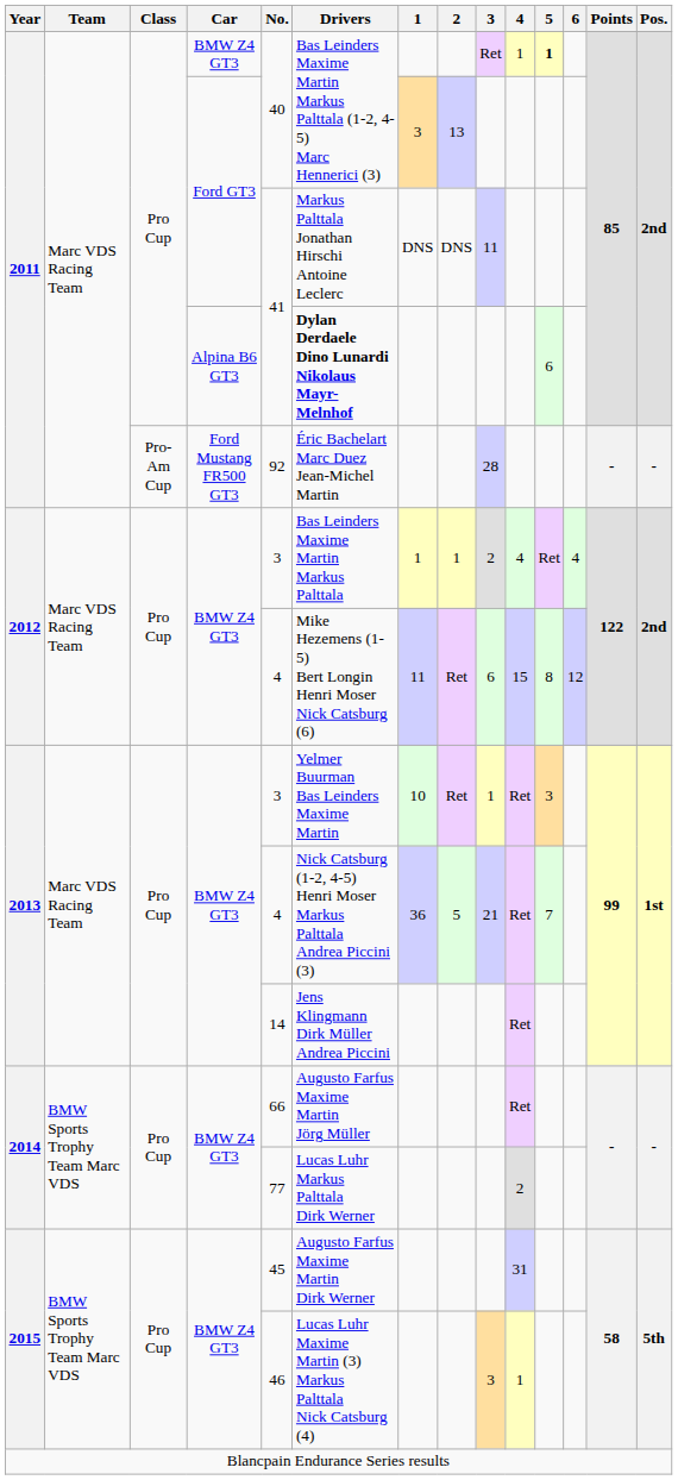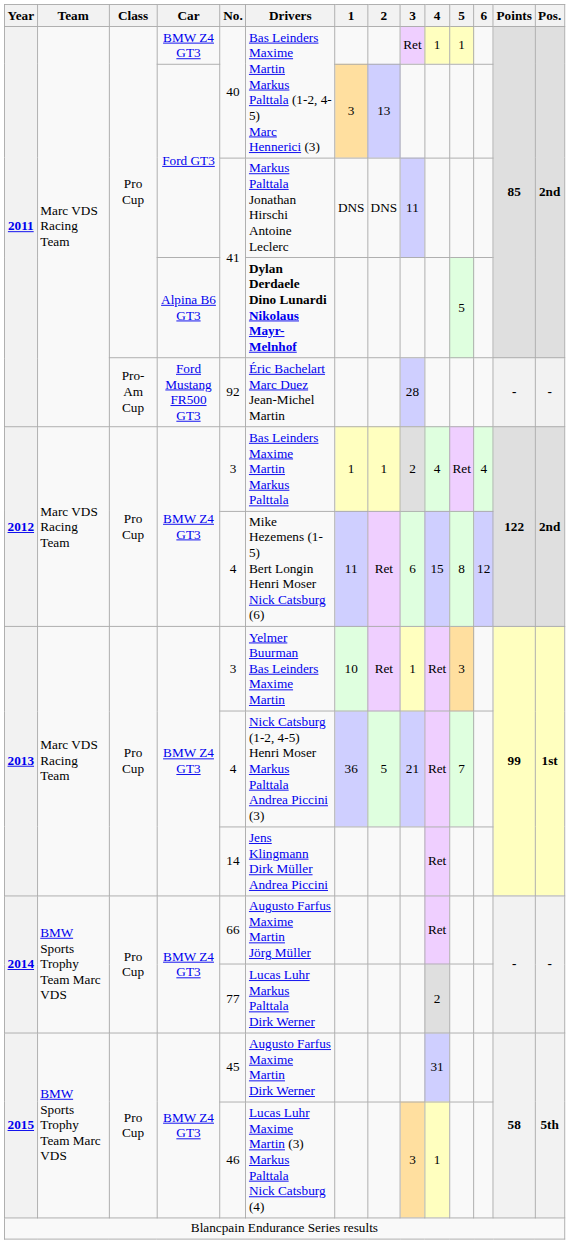 <table class="wikitable" style="font-size: 90%; text-align: center;">
 <tr>
 <th>Year</th>
 <th>Team</th>
 <th>Class</th>
 <th>Car</th>
 <th>No.</th>
 <th>Drivers</th>
 <th>1</th>
 <th>2</th>
 <th>3</th>
 <th>4</th>
 <th>5</th>
 <th>6</th>
 <th>Points</th>
 <th>Pos.</th>
 </tr>
 <tr>
 <th rowspan="5"><a href='#'>2011</a></th>
 <td rowspan="5" align="left"> Marc VDS Racing Team</td>
 <td rowspan="4">Pro Cup</td>
 <td><a href='#'>BMW Z4 GT3</a></td>
 <td rowspan="2">40</td>
 <td rowspan="2" align="left"> <a href='#'>Bas Leinders</a><br> <a href='#'>Maxime Martin</a><br> <a href='#'>Markus Palttala</a> (1-2, 4-5)<br> <a href='#'>Marc Hennerici</a> (3)</td>
 <td></td>
 <td></td>
 <td style="background:#efcfff;">Ret</td>
 <td style="background:#ffffbf;">1</td>
-<td style="background:#ffffbf;"><strong>1</strong></td>
+<td style="background:#ffffbf;">1</td>
 <td></td>
 <td rowspan="4" style="background:#dfdfdf;"><strong>85</strong></td>
 <td rowspan="4" style="background:#dfdfdf;"><strong>2nd</strong></td>
 </tr>
 <tr>
 <td rowspan="2"><a href='#'>Ford GT3</a></td>
 <td style="background:#ffdf9f;">3</td>
 <td style="background:#CFCFFF;">13</td>
 <td></td>
 <td></td>
 <td></td>
 <td></td>
 </tr>
 <tr>
 <td rowspan="2">41</td>
 <td align="left"> <a href='#'>Markus Palttala</a><br> Jonathan Hirschi<br> Antoine Leclerc</td>
 <td>DNS</td>
 <td>DNS</td>
 <td style="background:#CFCFFF;">11</td>
 <td></td>
 <td></td>
 <td></td>
 </tr>
 <tr>
 <td><a href='#'>Alpina B6 GT3</a></td>
 <td align="left"><strong> Dylan Derdaele<br> Dino Lunardi<br> <a href='#'>Nikolaus Mayr-Melnhof</a></strong></td>
 <td></td>
 <td></td>
 <td></td>
 <td></td>
-<td style="background:#dfffdf;">6</td>
+<td style="background:#dfffdf;">5</td>
 <td></td>
 </tr>
 <tr>
 <td>Pro-Am Cup</td>
 <td><a href='#'>Ford Mustang</a><br><a href='#'>FR500 GT3</a></td>
 <td>92</td>
 <td align="left"> <a href='#'>Éric Bachelart</a><br> <a href='#'>Marc Duez</a><br> Jean-Michel Martin</td>
 <td></td>
 <td></td>
 <td style="background:#CFCFFF;">28</td>
 <td></td>
 <td></td>
 <td></td>
 <th>-</th>
 <th>-</th>
 </tr>
 <tr>
 <th rowspan="2"><a href='#'>2012</a></th>
 <td rowspan="2" align="left"> Marc VDS Racing Team</td>
 <td rowspan="2">Pro Cup</td>
 <td rowspan="2"><a href='#'>BMW Z4 GT3</a></td>
 <td>3</td>
 <td align="left"> <a href='#'>Bas Leinders</a><br> <a href='#'>Maxime Martin</a><br> <a href='#'>Markus Palttala</a></td>
 <td style="background:#ffffbf;">1</td>
 <td style="background:#ffffbf;">1</td>
 <td style="background:#dfdfdf;">2</td>
 <td style="background:#dfffdf;">4</td>
 <td style="background:#efcfff;">Ret</td>
 <td style="background:#dfffdf;">4</td>
 <td rowspan="2" style="background:#dfdfdf;"><strong>122</strong></td>
 <td rowspan="2" style="background:#dfdfdf;"><strong>2nd</strong></td>
 </tr>
 <tr>
 <td>4</td>
 <td align="left"> Mike Hezemens (1-5)<br> Bert Longin<br> Henri Moser<br> <a href='#'>Nick Catsburg</a> (6)</td>
 <td style="background:#CFCFFF;">11</td>
 <td style="background:#efcfff;">Ret</td>
 <td style="background:#dfffdf;">6</td>
 <td style="background:#CFCFFF;">15</td>
 <td style="background:#dfffdf;">8</td>
 <td style="background:#CFCFFF;">12</td>
 </tr>
 <tr>
 <th rowspan="3"><a href='#'>2013</a></th>
 <td rowspan="3" align="left"> Marc VDS Racing Team</td>
 <td rowspan="3">Pro Cup</td>
 <td rowspan="3"><a href='#'>BMW Z4 GT3</a></td>
 <td>3</td>
 <td align="left"> <a href='#'>Yelmer Buurman</a><br> <a href='#'>Bas Leinders</a><br> <a href='#'>Maxime Martin</a></td>
 <td style="background:#dfffdf;">10</td>
 <td style="background:#efcfff;">Ret</td>
 <td style="background:#ffffbf;">1</td>
 <td style="background:#efcfff;">Ret</td>
 <td style="background:#ffdf9f;">3</td>
 <td></td>
 <td rowspan="3" style="background:#ffffbf;"><strong>99</strong></td>
 <td rowspan="3" style="background:#ffffbf;"><strong>1st</strong></td>
 </tr>
 <tr>
 <td>4</td>
 <td align="left"> <a href='#'>Nick Catsburg</a> (1-2, 4-5)<br> Henri Moser<br> <a href='#'>Markus Palttala</a><br> <a href='#'>Andrea Piccini</a> (3)</td>
 <td style="background:#CFCFFF;">36</td>
 <td style="background:#dfffdf;">5</td>
 <td style="background:#CFCFFF;">21</td>
 <td style="background:#efcfff;">Ret</td>
 <td style="background:#dfffdf;">7</td>
 <td></td>
 </tr>
 <tr>
 <td>14</td>
 <td align="left"> <a href='#'>Jens Klingmann</a><br> <a href='#'>Dirk Müller</a><br> <a href='#'>Andrea Piccini</a></td>
 <td></td>
 <td></td>
 <td></td>
 <td style="background:#efcfff;">Ret</td>
 <td></td>
 <td></td>
 </tr>
 <tr>
 <th rowspan="2"><a href='#'>2014</a></th>
 <td rowspan="2" align="left"> <a href='#'>BMW</a> Sports Trophy<br>Team Marc VDS</td>
 <td rowspan="2">Pro Cup</td>
 <td rowspan="2"><a href='#'>BMW Z4 GT3</a></td>
 <td>66</td>
 <td align="left"> <a href='#'>Augusto Farfus</a><br> <a href='#'>Maxime Martin</a><br> <a href='#'>Jörg Müller</a></td>
 <td></td>
 <td></td>
 <td></td>
 <td style="background:#efcfff;">Ret</td>
 <td></td>
 <td></td>
 <th rowspan="2">-</th>
 <th rowspan="2">-</th>
 </tr>
 <tr>
 <td>77</td>
 <td align="left"> <a href='#'>Lucas Luhr</a><br> <a href='#'>Markus Palttala</a><br> <a href='#'>Dirk Werner</a></td>
 <td></td>
 <td></td>
 <td></td>
 <td style="background:#dfdfdf;">2</td>
 <td></td>
 <td></td>
 </tr>
 <tr>
 <th rowspan="2"><a href='#'>2015</a></th>
 <td rowspan="2" align="left"> <a href='#'>BMW</a> Sports Trophy<br>Team Marc VDS</td>
 <td rowspan="2">Pro Cup</td>
 <td rowspan="2"><a href='#'>BMW Z4 GT3</a></td>
 <td>45</td>
 <td align="left"> <a href='#'>Augusto Farfus</a><br> <a href='#'>Maxime Martin</a><br> <a href='#'>Dirk Werner</a></td>
 <td></td>
 <td></td>
 <td></td>
 <td style="background:#CFCFFF;">31</td>
 <td></td>
 <td></td>
 <th rowspan="2">58</th>
 <th rowspan="2">5th</th>
 </tr>
 <tr>
 <td>46</td>
 <td align="left"> <a href='#'>Lucas Luhr</a><br> <a href='#'>Maxime Martin</a> (3)<br> <a href='#'>Markus Palttala</a><br> <a href='#'>Nick Catsburg</a> (4)</td>
 <td></td>
 <td></td>
 <td style="background:#ffdf9f;">3</td>
 <td style="background:#ffffbf;">1</td>
 <td></td>
 <td></td>
 </tr>
 <tr>
 <td colspan="14">Blancpain Endurance Series results</td>
 </tr>
 </table>
